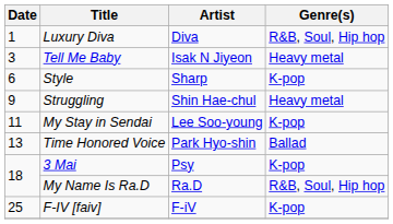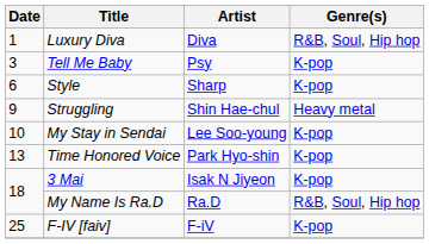 <table class="wikitable" style="text-align: left;">
 <tr>
 <th>Date</th>
 <th>Title</th>
 <th>Artist</th>
 <th>Genre(s)</th>
 </tr>
 <tr>
 <td>1</td>
 <td><em>Luxury Diva</em></td>
 <td><a href='#'>Diva</a></td>
 <td><a href='#'>R&B</a>, <a href='#'>Soul</a>, <a href='#'>Hip hop</a></td>
 </tr>
 <tr>
 <td rowspan="1">3</td>
 <td><em><a href='#'>Tell Me Baby</a></em></td>
-<td><a href='#'>Isak N Jiyeon</a></td>
-<td><a href='#'>Heavy metal</a></td>
+<td><a href='#'>Psy</a></td>
+<td><a href='#'>K-pop</a></td>
 </tr>
 <tr>
 <td>6</td>
 <td><em>Style</em></td>
 <td><a href='#'>Sharp</a></td>
 <td><a href='#'>K-pop</a></td>
 </tr>
 <tr>
 <td>9</td>
 <td><em>Struggling</em></td>
 <td><a href='#'>Shin Hae-chul</a></td>
 <td><a href='#'>Heavy metal</a></td>
 </tr>
 <tr>
-<td>11</td>
+<td>10</td>
 <td><em>My Stay in Sendai</em></td>
 <td><a href='#'>Lee Soo-young</a></td>
 <td><a href='#'>K-pop</a></td>
 </tr>
 <tr>
 <td>13</td>
 <td><em>Time Honored Voice</em></td>
 <td><a href='#'>Park Hyo-shin</a></td>
-<td><a href='#'>Ballad</a></td>
+<td><a href='#'>K-pop</a></td>
 </tr>
 <tr>
 <td rowspan="2">18</td>
 <td><em><a href='#'>3 Mai</a></em></td>
-<td><a href='#'>Psy</a></td>
+<td><a href='#'>Isak N Jiyeon</a></td>
 <td><a href='#'>K-pop</a></td>
 </tr>
 <tr>
 <td><em>My Name Is Ra.D</em></td>
 <td><a href='#'>Ra.D</a></td>
 <td><a href='#'>R&B</a>, <a href='#'>Soul</a>, <a href='#'>Hip hop</a></td>
 </tr>
 <tr>
 <td>25</td>
 <td><em>F-IV [faiv]</em></td>
 <td><a href='#'>F-iV</a></td>
 <td><a href='#'>K-pop</a></td>
 </tr>
 <tr>
 </tr>
 </table>
